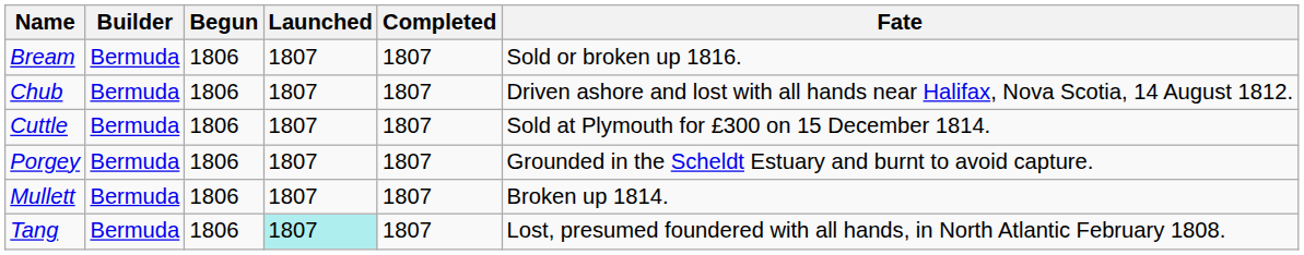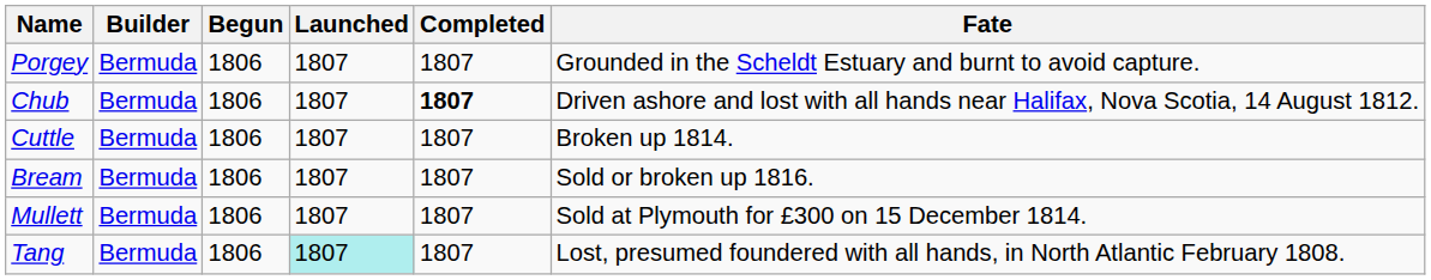 <table class="wikitable">
 <tr>
 <th>Name</th>
 <th>Builder</th>
 <th>Begun</th>
 <th>Launched</th>
 <th>Completed</th>
 <th>Fate</th>
 </tr>
 <tr>
+<td><a href='#'><em>Porgey</em></a></td>
+<td><a href='#'>Bermuda</a></td>
+<td>1806</td>
+<td>1807</td>
+<td>1807</td>
+<td>Grounded in the <a href='#'>Scheldt</a> Estuary and burnt to avoid capture.</td>
+</tr>
+<tr>
+<td><a href='#'><em>Chub</em></a></td>
+<td><a href='#'>Bermuda</a></td>
+<td>1806</td>
+<td>1807</td>
+<td><strong>1807</strong></td>
+<td>Driven ashore and lost with all hands near <a href='#'>Halifax</a>, Nova Scotia, 14 August 1812.</td>
+</tr>
+<tr>
+<td><a href='#'><em>Cuttle</em></a></td>
+<td><a href='#'>Bermuda</a></td>
+<td>1806</td>
+<td>1807</td>
+<td>1807</td>
+<td>Broken up 1814.</td>
+</tr>
+<tr>
 <td><a href='#'><em>Bream</em></a></td>
 <td><a href='#'>Bermuda</a></td>
 <td>1806</td>
 <td>1807</td>
 <td>1807</td>
 <td>Sold or broken up 1816.</td>
 </tr>
 <tr>
-<td><a href='#'><em>Chub</em></a></td>
-<td><a href='#'>Bermuda</a></td>
-<td>1806</td>
-<td>1807</td>
-<td>1807</td>
-<td>Driven ashore and lost with all hands near <a href='#'>Halifax</a>, Nova Scotia, 14 August 1812.</td>
-</tr>
-<tr>
-<td><a href='#'><em>Cuttle</em></a></td>
+<td><a href='#'><em>Mullett</em></a></td>
 <td><a href='#'>Bermuda</a></td>
 <td>1806</td>
 <td>1807</td>
 <td>1807</td>
 <td>Sold at Plymouth for £300 on 15 December 1814.</td>
-</tr>
-<tr>
-<td><a href='#'><em>Porgey</em></a></td>
-<td><a href='#'>Bermuda</a></td>
-<td>1806</td>
-<td>1807</td>
-<td>1807</td>
-<td>Grounded in the <a href='#'>Scheldt</a> Estuary and burnt to avoid capture.</td>
-</tr>
-<tr>
-<td><a href='#'><em>Mullett</em></a></td>
-<td><a href='#'>Bermuda</a></td>
-<td>1806</td>
-<td>1807</td>
-<td>1807</td>
-<td>Broken up 1814.</td>
 </tr>
 <tr>
 <td><a href='#'><em>Tang</em></a></td>
 <td><a href='#'>Bermuda</a></td>
 <td>1806</td>
 <td style="background: paleturquoise;">1807</td>
 <td>1807</td>
 <td>Lost, presumed foundered with all hands, in North Atlantic February 1808.</td>
 </tr>
 </table>
